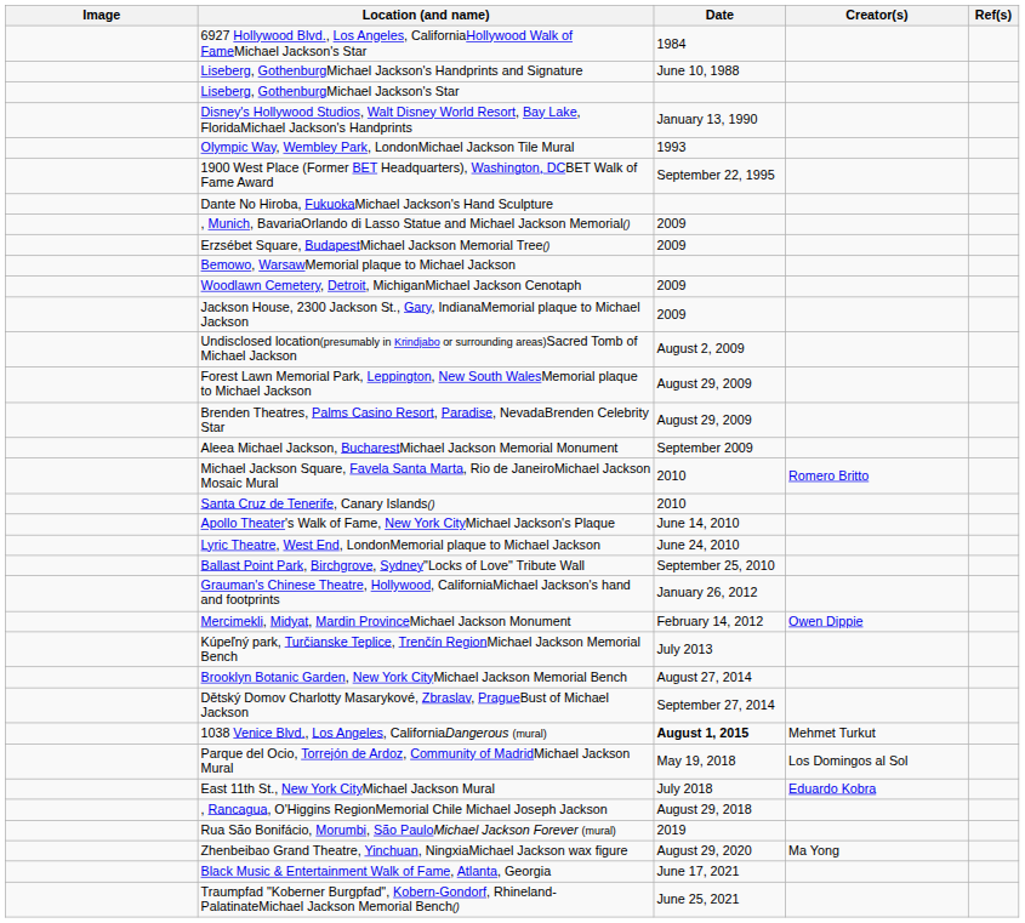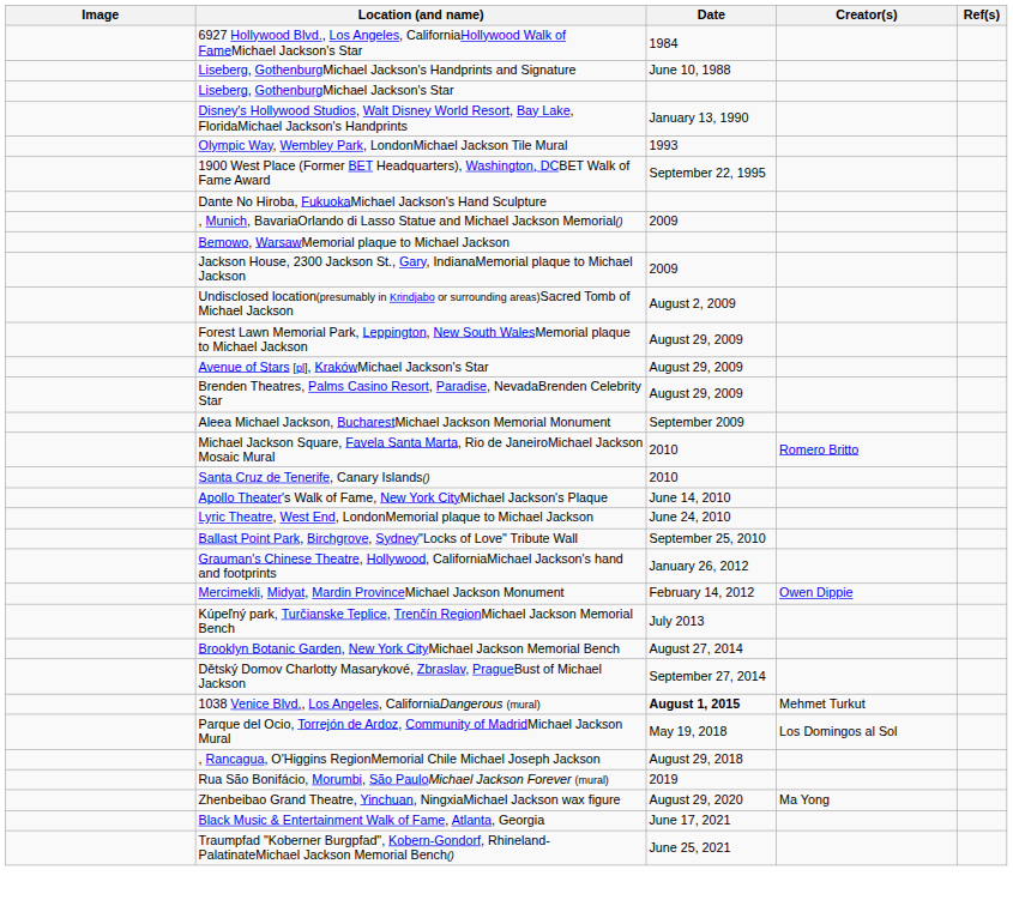 <table class="wikitable sortable">
 <tr>
 <th class="unsortable" style="width:19%">Image</th>
 <th style="width:45%">Location (and name)</th>
 <th style="width:13%">Date</th>
 <th style="width:18%">Creator(s)</th>
 <th class="unsortable" style="width:5%">Ref(s)</th>
 </tr>
 <tr>
 <td></td>
 <td>6927 <a href='#'>Hollywood Blvd.</a>, <a href='#'>Los Angeles</a>, California<a href='#'>Hollywood Walk of Fame</a>Michael Jackson's Star<br><sup></sup></td>
 <td>1984</td>
 <td></td>
 <td></td>
 </tr>
 <tr>
 <td></td>
 <td><a href='#'>Liseberg</a>, <a href='#'>Gothenburg</a>Michael Jackson's Handprints and Signature</td>
 <td>June 10, 1988</td>
 <td></td>
 <td></td>
 </tr>
 <tr>
 <td></td>
 <td><a href='#'>Liseberg</a>, <a href='#'>Gothenburg</a>Michael Jackson's Star</td>
 <td></td>
 <td></td>
 <td></td>
 </tr>
 <tr>
 <td></td>
 <td><a href='#'>Disney's Hollywood Studios</a>, <a href='#'>Walt Disney World Resort</a>, <a href='#'>Bay Lake</a>, FloridaMichael Jackson's Handprints</td>
 <td>January 13, 1990</td>
 <td></td>
 <td></td>
 </tr>
 <tr>
 <td></td>
 <td><a href='#'>Olympic Way</a>, <a href='#'>Wembley Park</a>, LondonMichael Jackson Tile Mural<br><sup></sup></td>
 <td>1993</td>
 <td></td>
 <td></td>
 </tr>
 <tr>
 <td></td>
 <td>1900 West Place (Former <a href='#'>BET</a> Headquarters), <a href='#'>Washington, DC</a>BET Walk of Fame Award</td>
 <td>September 22, 1995</td>
 <td></td>
 <td></td>
 </tr>
 <tr>
 <td></td>
 <td>Dante No Hiroba, <a href='#'>Fukuoka</a>Michael Jackson's Hand Sculpture<br><sup></sup></td>
 <td></td>
 <td></td>
 <td></td>
 </tr>
 <tr>
 <td></td>
 <td>, <a href='#'>Munich</a>, BavariaOrlando di Lasso Statue and Michael Jackson Memorial<small><em>()</em></small><br><sup></sup></td>
 <td>2009</td>
 <td></td>
 <td></td>
 </tr>
 <tr>
 <td></td>
-<td>Erzsébet Square, <a href='#'>Budapest</a>Michael Jackson Memorial Tree<small><em>()</em></small><br><sup></sup></td>
-<td>2009</td>
-<td></td>
-<td></td>
-</tr>
-<tr>
-<td></td>
 <td><a href='#'>Bemowo</a>, <a href='#'>Warsaw</a>Memorial plaque to Michael Jackson<br><sup></sup></td>
 <td></td>
-<td></td>
-<td></td>
-</tr>
-<tr>
-<td></td>
-<td><a href='#'>Woodlawn Cemetery</a>, <a href='#'>Detroit</a>, MichiganMichael Jackson Cenotaph</td>
-<td>2009</td>
 <td></td>
 <td></td>
 </tr>
 <tr>
 <td></td>
 <td>Jackson House, 2300 Jackson St., <a href='#'>Gary</a>, IndianaMemorial plaque to Michael Jackson<br><sup></sup></td>
 <td>2009</td>
 <td></td>
 <td></td>
 </tr>
 <tr>
 <td></td>
 <td>Undisclosed location<small>(presumably in <a href='#'>Krindjabo</a> or surrounding areas)</small>Sacred Tomb of Michael Jackson</td>
 <td>August 2, 2009</td>
 <td></td>
 <td></td>
 </tr>
 <tr>
 <td></td>
 <td>Forest Lawn Memorial Park, <a href='#'>Leppington</a>, <a href='#'>New South Wales</a>Memorial plaque to Michael Jackson</td>
+<td>August 29, 2009</td>
+<td></td>
+<td></td>
+</tr>
+<tr>
+<td></td>
+<td><a href='#'>Avenue of Stars</a> <small>[</small><small><a href='#'>pl</a></small><small>]</small>, <a href='#'>Kraków</a>Michael Jackson's Star<br><sup></sup></td>
 <td>August 29, 2009</td>
 <td></td>
 <td></td>
 </tr>
 <tr>
 <td></td>
 <td>Brenden Theatres, <a href='#'>Palms Casino Resort</a>, <a href='#'>Paradise</a>, NevadaBrenden Celebrity Star</td>
 <td>August 29, 2009</td>
 <td></td>
 <td></td>
 </tr>
 <tr>
 <td></td>
 <td>Aleea Michael Jackson, <a href='#'>Bucharest</a>Michael Jackson Memorial Monument<br><sup></sup></td>
 <td>September 2009</td>
 <td></td>
 <td></td>
 </tr>
 <tr>
 <td></td>
 <td>Michael Jackson Square, <a href='#'>Favela Santa Marta</a>, Rio de JaneiroMichael Jackson Mosaic Mural<br><sup></sup></td>
 <td>2010</td>
 <td><a href='#'>Romero Britto</a></td>
 <td></td>
 </tr>
 <tr>
 <td></td>
 <td><a href='#'>Santa Cruz de Tenerife</a>, Canary Islands<small><em>()</em></small><br><sup></sup></td>
 <td>2010</td>
 <td></td>
 <td></td>
 </tr>
 <tr>
 <td></td>
 <td><a href='#'>Apollo Theater</a>'s Walk of Fame, <a href='#'>New York City</a>Michael Jackson's Plaque<br><sup></sup></td>
 <td>June 14, 2010</td>
 <td></td>
 <td></td>
 </tr>
 <tr>
 <td></td>
 <td><a href='#'>Lyric Theatre</a>, <a href='#'>West End</a>, LondonMemorial plaque to Michael Jackson</td>
 <td>June 24, 2010</td>
 <td></td>
 <td></td>
 </tr>
 <tr>
 <td></td>
 <td><a href='#'>Ballast Point Park</a>, <a href='#'>Birchgrove</a>, <a href='#'>Sydney</a>"Locks of Love" Tribute Wall<br><sup></sup></td>
 <td>September 25, 2010</td>
 <td></td>
 <td></td>
 </tr>
 <tr>
 <td></td>
 <td><a href='#'>Grauman's Chinese Theatre</a>, <a href='#'>Hollywood</a>, CaliforniaMichael Jackson's hand and footprints</td>
 <td>January 26, 2012</td>
 <td></td>
 <td></td>
 </tr>
 <tr>
 <td></td>
 <td><a href='#'>Mercimekli</a>, <a href='#'>Midyat</a>, <a href='#'>Mardin Province</a>Michael Jackson Monument</td>
 <td>February 14, 2012</td>
 <td><a href='#'>Owen Dippie</a></td>
 <td></td>
 </tr>
 <tr>
 <td></td>
 <td>Kúpeľný park, <a href='#'>Turčianske Teplice</a>, <a href='#'>Trenčín Region</a>Michael Jackson Memorial Bench</td>
 <td>July 2013</td>
 <td></td>
 <td></td>
 </tr>
 <tr>
 <td></td>
 <td><a href='#'>Brooklyn Botanic Garden</a>, <a href='#'>New York City</a>Michael Jackson Memorial Bench<br><sup></sup></td>
 <td>August 27, 2014</td>
 <td></td>
 <td></td>
 </tr>
 <tr>
 <td></td>
 <td>Dětský Domov Charlotty Masarykové, <a href='#'>Zbraslav</a>, <a href='#'>Prague</a>Bust of Michael Jackson<br><sup></sup></td>
 <td>September 27, 2014</td>
 <td></td>
 <td></td>
 </tr>
 <tr>
 <td></td>
 <td>1038 <a href='#'>Venice Blvd.</a>, <a href='#'>Los Angeles</a>, California<em>Dangerous</em> <small>(mural)</small><br><sup></sup></td>
 <td><strong>August 1, 2015</strong></td>
 <td>Mehmet Turkut</td>
 <td></td>
 </tr>
 <tr>
 <td></td>
 <td>Parque del Ocio, <a href='#'>Torrejón de Ardoz</a>, <a href='#'>Community of Madrid</a>Michael Jackson Mural<br><sup></sup></td>
 <td>May 19, 2018</td>
 <td>Los Domingos al Sol</td>
 <td></td>
 </tr>
 <tr>
 <td></td>
-<td>East 11th St., <a href='#'>New York City</a>Michael Jackson Mural<br><sup></sup></td>
-<td>July 2018</td>
-<td><a href='#'>Eduardo Kobra</a></td>
-<td></td>
-</tr>
-<tr>
-<td></td>
 <td>, <a href='#'>Rancagua</a>, O'Higgins RegionMemorial Chile Michael Joseph Jackson<br><sup></sup></td>
 <td>August 29, 2018</td>
 <td></td>
 <td></td>
 </tr>
 <tr>
 <td></td>
 <td>Rua São Bonifácio, <a href='#'>Morumbi</a>, <a href='#'>São Paulo</a><em>Michael Jackson Forever</em> <small>(mural)</small><br><sup></sup></td>
 <td>2019</td>
 <td></td>
 <td></td>
 </tr>
 <tr>
 <td></td>
 <td>Zhenbeibao Grand Theatre, <a href='#'>Yinchuan</a>, NingxiaMichael Jackson wax figure</td>
 <td>August 29, 2020</td>
 <td>Ma Yong</td>
 <td></td>
 </tr>
 <tr>
 <td></td>
 <td><a href='#'>Black Music & Entertainment Walk of Fame</a>, <a href='#'>Atlanta</a>, Georgia</td>
 <td>June 17, 2021</td>
 <td></td>
 <td></td>
 </tr>
 <tr>
 <td></td>
 <td>Traumpfad "Koberner Burgpfad", <a href='#'>Kobern-Gondorf</a>, Rhineland-PalatinateMichael Jackson Memorial Bench<small><em>()</em></small><br><sup></sup></td>
 <td>June 25, 2021</td>
 <td></td>
 <td></td>
 </tr>
 </table>
